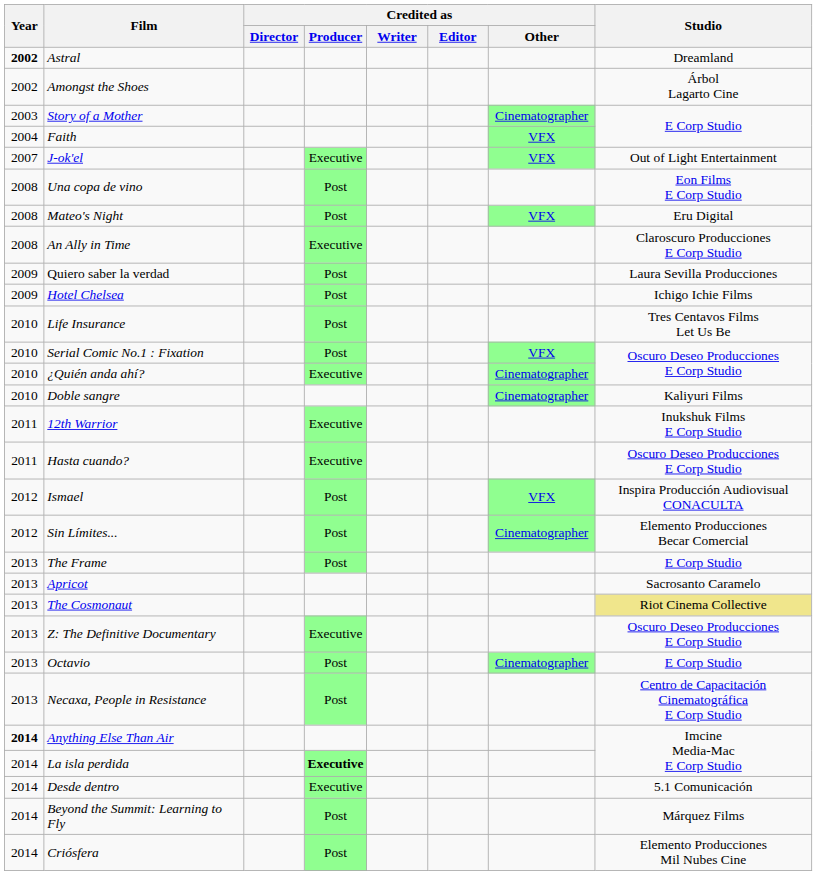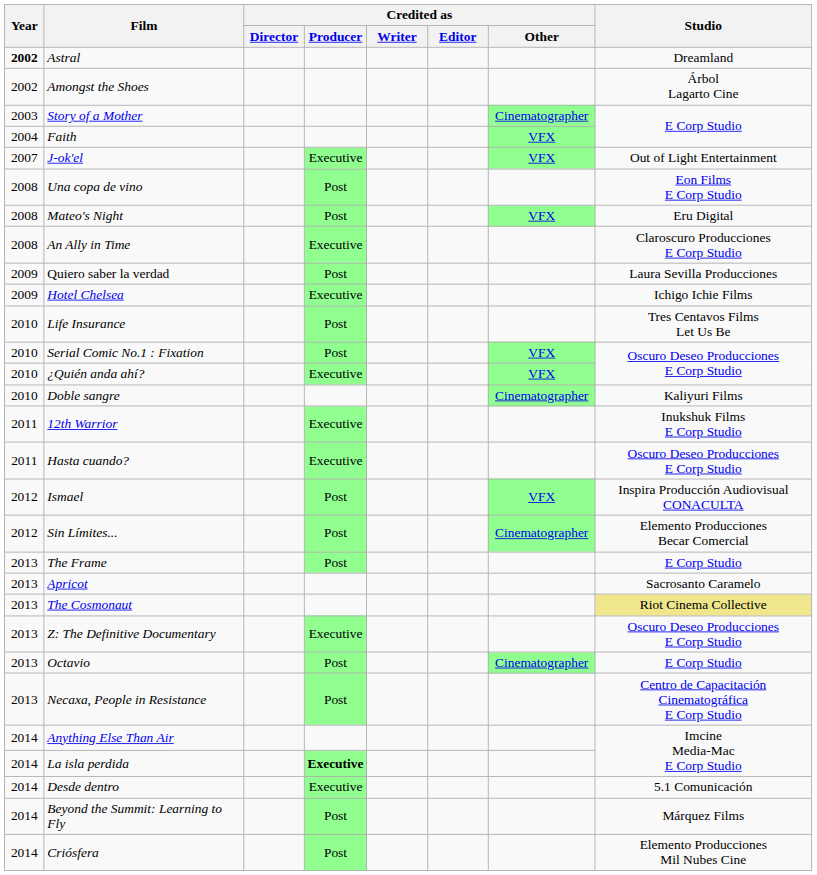 <table class="wikitable">
 <tr>
 <th rowspan="2" width="40">Year</th>
 <th rowspan="2" width="230">Film</th>
 <th colspan="5">Credited as</th>
 <th rowspan="2" align="center" width=250>Studio</th>
 </tr>
 <tr>
 <th width=65><a href='#'>Director</a></th>
 <th width=65><a href='#'>Producer</a></th>
 <th width=65><a href='#'>Writer</a></th>
 <th width=65><a href='#'>Editor</a></th>
 <th width=120>Other</th>
 </tr>
 <tr align="center">
 <td align="center"><strong>2002</strong></td>
 <td align="left"><em>Astral</em></td>
 <td></td>
 <td></td>
 <td></td>
 <td></td>
 <td></td>
 <td rowspan="1">Dreamland</td>
 </tr>
 <tr align="center">
 <td align="center">2002</td>
 <td align="left"><em>Amongst the Shoes</em></td>
 <td></td>
 <td></td>
 <td></td>
 <td></td>
 <td></td>
 <td rowspan="1">Árbol<br>Lagarto Cine</td>
 </tr>
 <tr align="center">
 <td align="center">2003</td>
 <td align="left"><em><a href='#'>Story of a Mother</a></em></td>
 <td></td>
 <td></td>
 <td></td>
 <td></td>
 <td style="background: #90FF90"><a href='#'>Cinematographer</a></td>
 <td rowspan="2"><a href='#'>E Corp Studio</a></td>
 </tr>
 <tr align="center">
 <td align="center">2004</td>
 <td align="left"><em>Faith</em></td>
 <td></td>
 <td></td>
 <td></td>
 <td></td>
 <td style="background: #90FF90"><a href='#'>VFX</a></td>
 </tr>
 <tr align="center">
 <td align="center">2007</td>
 <td align="left"><em><a href='#'>J-ok'el</a></em></td>
 <td></td>
 <td style="background: #90FF90">Executive</td>
 <td></td>
 <td></td>
 <td style="background: #90FF90"><a href='#'>VFX</a></td>
 <td rowspan="1">Out of Light Entertainment</td>
 </tr>
 <tr align="center">
 <td align="center">2008</td>
 <td align="left"><em>Una copa de vino</em></td>
 <td></td>
 <td style="background: #90FF90">Post</td>
 <td></td>
 <td></td>
 <td></td>
 <td rowspan="1"><a href='#'>Eon Films</a><br> <a href='#'>E Corp Studio</a></td>
 </tr>
 <tr align="center">
 <td align="center">2008</td>
 <td align="left"><em>Mateo's Night</em></td>
 <td></td>
 <td style="background: #90FF90">Post</td>
 <td></td>
 <td></td>
 <td style="background: #90FF90"><a href='#'>VFX</a></td>
 <td rowspan="1">Eru Digital</td>
 </tr>
 <tr align="center">
 <td align="center">2008</td>
 <td align="left"><em>An Ally in Time</em></td>
 <td></td>
 <td style="background: #90FF90">Executive</td>
 <td></td>
 <td></td>
 <td></td>
 <td rowspan="1">Claroscuro Producciones<br><a href='#'>E Corp Studio</a></td>
 </tr>
 <tr align="center">
 <td align="center">2009</td>
 <td align="left">Quiero saber la verdad</td>
 <td></td>
 <td style="background: #90FF90">Post</td>
 <td></td>
 <td></td>
 <td></td>
 <td rowspan="1">Laura Sevilla Producciones</td>
 </tr>
 <tr align="center">
 <td align="center">2009</td>
 <td align="left"><em><a href='#'>Hotel Chelsea</a></em></td>
 <td></td>
-<td style="background: #90FF90">Post</td>
+<td style="background: #90FF90">Executive</td>
 <td></td>
 <td></td>
 <td></td>
 <td rowspan="1">Ichigo Ichie Films</td>
 </tr>
 <tr align="center">
 <td align="center">2010</td>
 <td align="left"><em>Life Insurance</em></td>
 <td></td>
 <td style="background: #90FF90">Post</td>
 <td></td>
 <td></td>
 <td></td>
 <td rowspan="1">Tres Centavos Films<br>Let Us Be</td>
 </tr>
 <tr align="center">
 <td align="center">2010</td>
 <td align="left"><em>Serial Comic No.1 : Fixation</em></td>
 <td></td>
 <td style="background: #90FF90">Post</td>
 <td></td>
 <td></td>
 <td style="background: #90FF90"><a href='#'>VFX</a></td>
 <td rowspan="2"><a href='#'>Oscuro Deseo Producciones</a><br> <a href='#'>E Corp Studio</a></td>
 </tr>
 <tr align="center">
 <td align="center">2010</td>
 <td align="left"><em>¿Quién anda ahí?</em></td>
 <td></td>
 <td style="background: #90FF90">Executive</td>
 <td></td>
 <td></td>
-<td style="background: #90FF90"><a href='#'>Cinematographer</a></td>
+<td style="background: #90FF90"><a href='#'>VFX</a></td>
 </tr>
 <tr align="center">
 <td align="center">2010</td>
 <td align="left"><em>Doble sangre</em></td>
 <td></td>
 <td></td>
 <td></td>
 <td></td>
 <td style="background: #90FF90"><a href='#'>Cinematographer</a></td>
 <td rowspan="1">Kaliyuri Films</td>
 </tr>
 <tr align="center">
 <td align="center">2011</td>
 <td align="left"><em><a href='#'>12th Warrior</a></em></td>
 <td></td>
 <td style="background: #90FF90">Executive</td>
 <td></td>
 <td></td>
 <td></td>
 <td rowspan="1">Inukshuk Films<br> <a href='#'>E Corp Studio</a></td>
 </tr>
 <tr align="center">
 <td align="center">2011</td>
 <td align="left"><em>Hasta cuando?</em></td>
 <td></td>
 <td style="background: #90FF90">Executive</td>
 <td></td>
 <td></td>
 <td></td>
 <td rowspan="1"><a href='#'>Oscuro Deseo Producciones</a><br> <a href='#'>E Corp Studio</a></td>
 </tr>
 <tr align="center">
 <td align="center">2012</td>
 <td align="left"><em>Ismael</em></td>
 <td></td>
 <td style="background: #90FF90">Post</td>
 <td></td>
 <td></td>
 <td style="background: #90FF90"><a href='#'>VFX</a></td>
 <td rowspan="1">Inspira Producción Audiovisual<br> <a href='#'>CONACULTA</a></td>
 </tr>
 <tr align="center">
 <td align="center">2012</td>
 <td align="left"><em>Sin Límites...</em></td>
 <td></td>
 <td style="background: #90FF90">Post</td>
 <td></td>
 <td></td>
 <td style="background: #90FF90"><a href='#'>Cinematographer</a></td>
 <td rowspan="1">Elemento Producciones<br> Becar Comercial</td>
 </tr>
 <tr align="center">
 <td align="center">2013</td>
 <td align="left"><em>The Frame</em></td>
 <td></td>
 <td style="background: #90FF90">Post</td>
 <td></td>
 <td></td>
 <td></td>
 <td rowspan="1"><a href='#'>E Corp Studio</a></td>
 </tr>
 <tr align="center">
 <td align="center">2013</td>
 <td align="left"><em><a href='#'>Apricot</a></em></td>
 <td></td>
 <td></td>
 <td></td>
 <td></td>
 <td></td>
 <td rowspan="1">Sacrosanto Caramelo</td>
 </tr>
 <tr align="center">
 <td align="center">2013</td>
 <td align="left"><em><a href='#'>The Cosmonaut</a></em></td>
 <td></td>
 <td></td>
 <td></td>
 <td></td>
 <td></td>
 <td rowspan="1" style="background: khaki;">Riot Cinema Collective</td>
 </tr>
 <tr align="center">
 <td align="center">2013</td>
 <td align="left"><em>Z: The Definitive Documentary</em></td>
 <td></td>
 <td style="background: #90FF90">Executive</td>
 <td></td>
 <td></td>
 <td></td>
 <td rowspan="1"><a href='#'>Oscuro Deseo Producciones</a><br> <a href='#'>E Corp Studio</a></td>
 </tr>
 <tr align="center">
 <td align="center">2013</td>
 <td align="left"><em>Octavio</em></td>
 <td></td>
 <td style="background: #90FF90">Post</td>
 <td></td>
 <td></td>
 <td style="background: #90FF90"><a href='#'>Cinematographer</a></td>
 <td rowspan="1"><a href='#'>E Corp Studio</a></td>
 </tr>
 <tr align="center">
 <td align="center">2013</td>
 <td align="left"><em>Necaxa, People in Resistance</em></td>
 <td></td>
 <td style="background: #90FF90">Post</td>
 <td></td>
 <td></td>
 <td></td>
 <td rowspan="1"><a href='#'>Centro de Capacitación Cinematográfica</a><br> <a href='#'>E Corp Studio</a></td>
 </tr>
 <tr align="center">
-<td align="center"><strong>2014</strong></td>
+<td align="center">2014</td>
 <td align="left"><em><a href='#'>Anything Else Than Air</a></em></td>
 <td></td>
 <td></td>
 <td></td>
 <td></td>
 <td></td>
 <td rowspan="2">Imcine<br>Media-Mac<br><a href='#'>E Corp Studio</a></td>
 </tr>
 <tr align="center">
 <td align="center">2014</td>
 <td align="left"><em>La isla perdida</em></td>
 <td></td>
 <td style="background: #90FF90"><strong>Executive</strong></td>
 <td></td>
 <td></td>
 <td></td>
 </tr>
 <tr align="center">
 <td align="center">2014</td>
 <td align="left"><em>Desde dentro</em></td>
 <td></td>
 <td style="background: #90FF90">Executive</td>
 <td></td>
 <td></td>
 <td></td>
 <td rowspan="1">5.1 Comunicación</td>
 </tr>
 <tr align="center">
 <td align="center">2014</td>
 <td align="left"><em>Beyond the Summit: Learning to Fly</em></td>
 <td></td>
 <td style="background: #90FF90">Post</td>
 <td></td>
 <td></td>
 <td></td>
 <td rowspan="1">Márquez Films</td>
 </tr>
 <tr align="center">
 <td align="center">2014</td>
 <td align="left"><em>Criósfera</em></td>
 <td></td>
 <td style="background: #90FF90">Post</td>
 <td></td>
 <td></td>
 <td></td>
 <td rowspan="1">Elemento Producciones<br>Mil Nubes Cine</td>
 </tr>
 </table>
